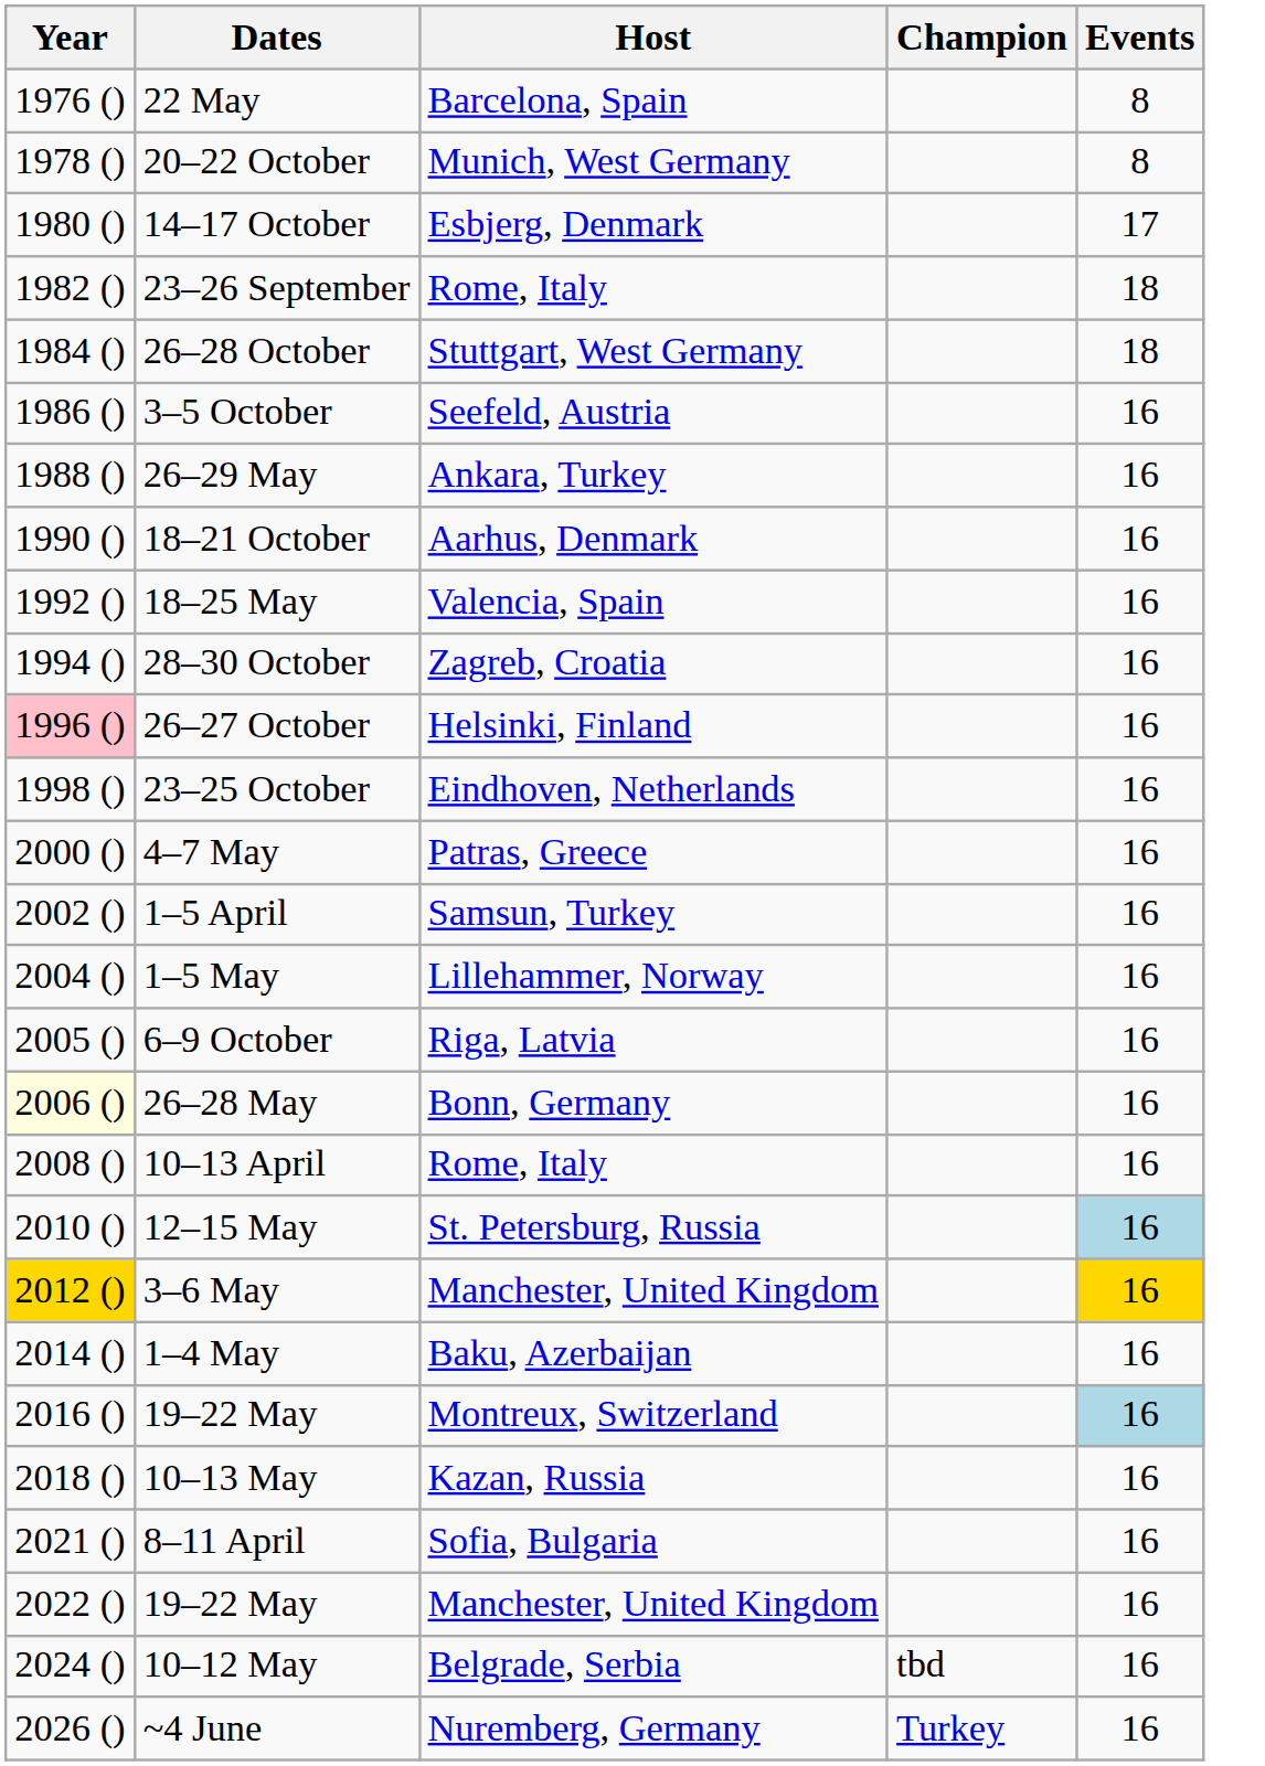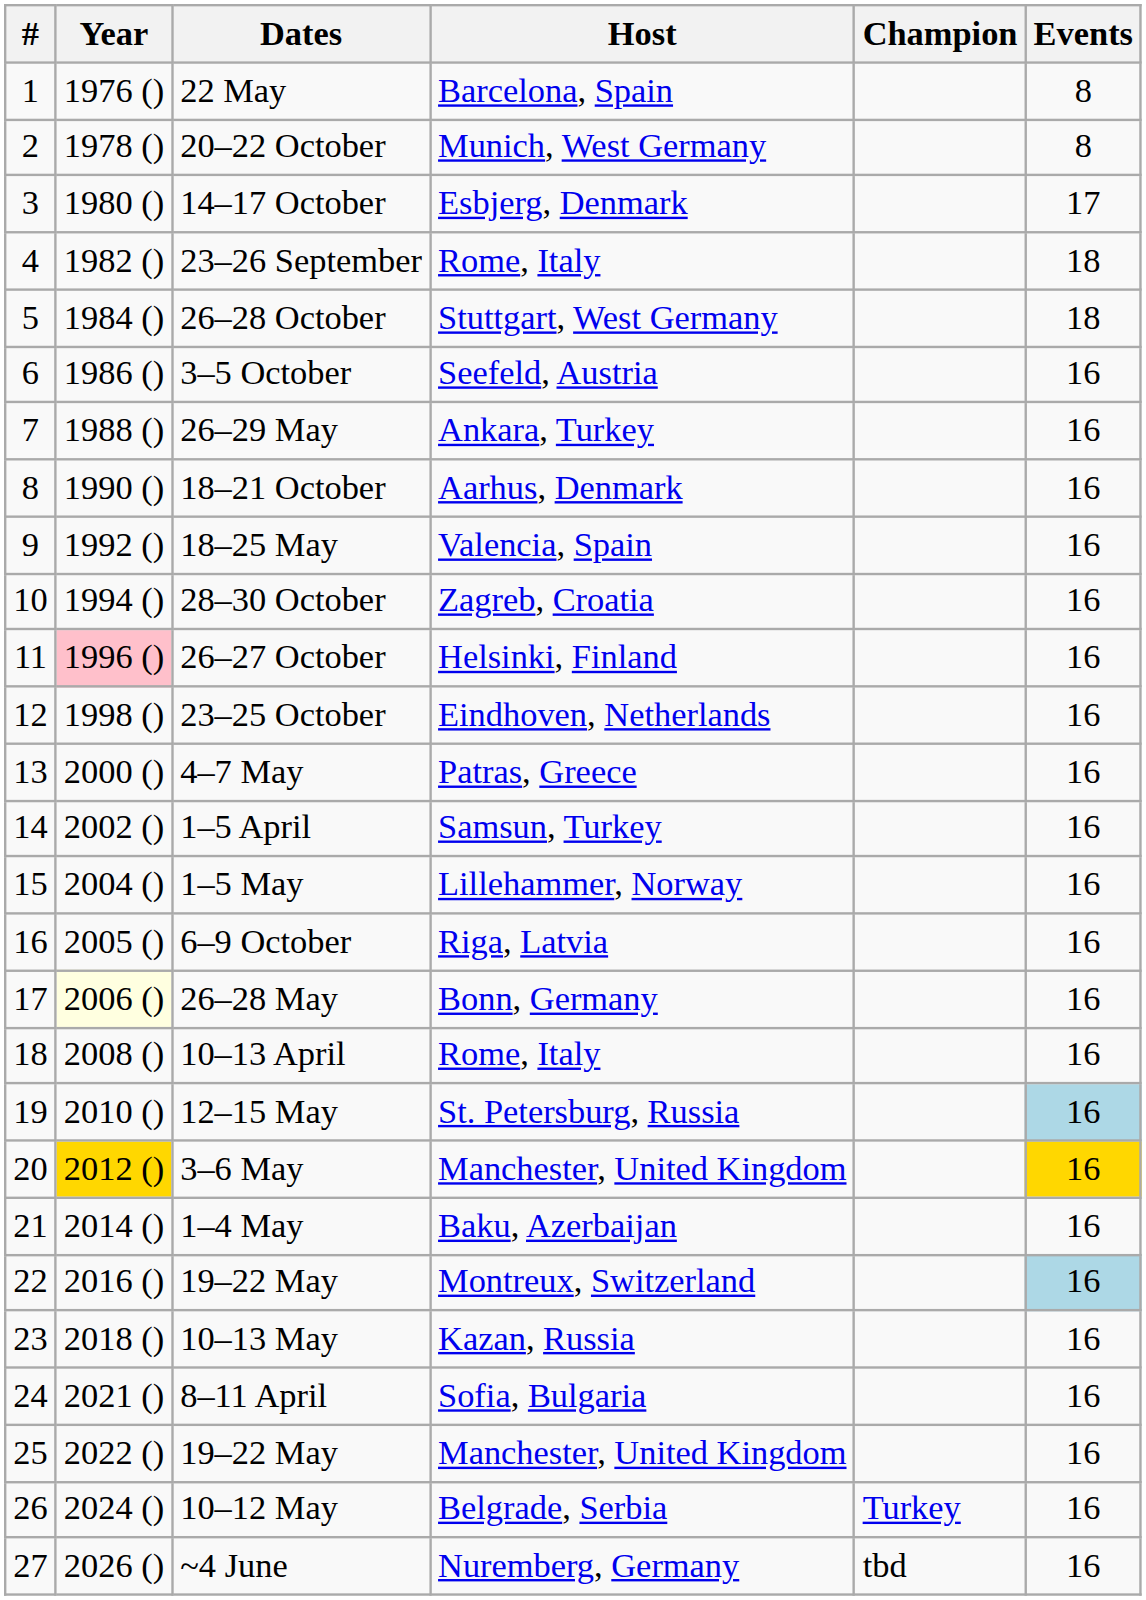 <table class="wikitable" style="font-size:90%">
 <tr>
+<th>#</th>
 <th>Year</th>
 <th>Dates</th>
 <th>Host</th>
 <th>Champion</th>
 <th>Events</th>
 </tr>
 <tr>
+<td align=center>1</td>
 <td>1976 ()</td>
 <td>22 May</td>
 <td> <a href='#'>Barcelona</a>, <a href='#'>Spain</a></td>
 <td></td>
 <td align=center>8</td>
 </tr>
 <tr>
+<td align=center>2</td>
 <td>1978 ()</td>
 <td>20–22 October</td>
 <td> <a href='#'>Munich</a>, <a href='#'>West Germany</a></td>
 <td></td>
 <td align=center>8</td>
 </tr>
 <tr>
+<td align=center>3</td>
 <td>1980 ()</td>
 <td>14–17 October</td>
 <td> <a href='#'>Esbjerg</a>, <a href='#'>Denmark</a></td>
 <td></td>
 <td align=center>17</td>
 </tr>
 <tr>
+<td align=center>4</td>
 <td>1982 ()</td>
 <td>23–26 September</td>
 <td> <a href='#'>Rome</a>, <a href='#'>Italy</a></td>
 <td></td>
 <td align=center>18</td>
 </tr>
 <tr>
+<td align=center>5</td>
 <td>1984 ()</td>
 <td>26–28 October</td>
 <td> <a href='#'>Stuttgart</a>, <a href='#'>West Germany</a></td>
 <td></td>
 <td align=center>18</td>
 </tr>
 <tr>
+<td align=center>6</td>
 <td>1986 ()</td>
 <td>3–5 October</td>
 <td> <a href='#'>Seefeld</a>, <a href='#'>Austria</a></td>
 <td></td>
 <td align=center>16</td>
 </tr>
 <tr>
+<td align=center>7</td>
 <td>1988 ()</td>
 <td>26–29 May</td>
 <td> <a href='#'>Ankara</a>, <a href='#'>Turkey</a></td>
 <td></td>
 <td align=center>16</td>
 </tr>
 <tr>
+<td align=center>8</td>
 <td>1990 ()</td>
 <td>18–21 October</td>
 <td> <a href='#'>Aarhus</a>, <a href='#'>Denmark</a></td>
 <td></td>
 <td align=center>16</td>
 </tr>
 <tr>
+<td align=center>9</td>
 <td>1992 ()</td>
 <td>18–25 May</td>
 <td> <a href='#'>Valencia</a>, <a href='#'>Spain</a></td>
 <td></td>
 <td align=center>16</td>
 </tr>
 <tr>
+<td align=center>10</td>
 <td>1994 ()</td>
 <td>28–30 October</td>
 <td> <a href='#'>Zagreb</a>, <a href='#'>Croatia</a></td>
 <td></td>
 <td align=center>16</td>
 </tr>
 <tr>
+<td align=center>11</td>
 <td style="background: pink;">1996 ()</td>
 <td>26–27 October</td>
 <td> <a href='#'>Helsinki</a>, <a href='#'>Finland</a></td>
 <td></td>
 <td align=center>16</td>
 </tr>
 <tr>
+<td align=center>12</td>
 <td>1998 ()</td>
 <td>23–25 October</td>
 <td> <a href='#'>Eindhoven</a>, <a href='#'>Netherlands</a></td>
 <td></td>
 <td align=center>16</td>
 </tr>
 <tr>
+<td align=center>13</td>
 <td>2000 ()</td>
 <td>4–7 May</td>
 <td> <a href='#'>Patras</a>, <a href='#'>Greece</a></td>
 <td></td>
 <td align=center>16</td>
 </tr>
 <tr>
+<td align=center>14</td>
 <td>2002 ()</td>
 <td>1–5 April</td>
 <td> <a href='#'>Samsun</a>, <a href='#'>Turkey</a></td>
 <td></td>
 <td align=center>16</td>
 </tr>
 <tr>
+<td align=center>15</td>
 <td>2004 ()</td>
 <td>1–5 May</td>
 <td> <a href='#'>Lillehammer</a>, <a href='#'>Norway</a></td>
 <td></td>
 <td align=center>16</td>
 </tr>
 <tr>
+<td align=center>16</td>
 <td>2005 ()</td>
 <td>6–9 October</td>
 <td> <a href='#'>Riga</a>, <a href='#'>Latvia</a></td>
 <td></td>
 <td align=center>16</td>
 </tr>
 <tr>
+<td align=center>17</td>
 <td style="background: lightyellow;">2006 ()</td>
 <td>26–28 May</td>
 <td> <a href='#'>Bonn</a>, <a href='#'>Germany</a></td>
 <td></td>
 <td align=center>16</td>
 </tr>
 <tr>
+<td align=center>18</td>
 <td>2008 ()</td>
 <td>10–13 April</td>
 <td> <a href='#'>Rome</a>, <a href='#'>Italy</a></td>
 <td></td>
 <td align=center>16</td>
 </tr>
 <tr>
+<td align=center>19</td>
 <td>2010 ()</td>
 <td>12–15 May</td>
 <td> <a href='#'>St. Petersburg</a>, <a href='#'>Russia</a></td>
 <td></td>
 <td align=center style="background: lightblue;">16</td>
 </tr>
 <tr>
+<td align=center>20</td>
 <td style="background: gold;">2012 ()</td>
 <td>3–6 May</td>
 <td> <a href='#'>Manchester</a>, <a href='#'>United Kingdom</a></td>
 <td></td>
 <td align=center style="background: gold;">16</td>
 </tr>
 <tr>
+<td align=center>21</td>
 <td>2014 ()</td>
 <td>1–4 May</td>
 <td> <a href='#'>Baku</a>, <a href='#'>Azerbaijan</a></td>
 <td></td>
 <td align=center>16</td>
 </tr>
 <tr>
+<td align=center>22</td>
 <td>2016 ()</td>
 <td>19–22 May</td>
 <td> <a href='#'>Montreux</a>, <a href='#'>Switzerland</a></td>
 <td></td>
 <td align=center style="background: lightblue;">16</td>
 </tr>
 <tr>
+<td align=center>23</td>
 <td>2018 ()</td>
 <td>10–13 May</td>
 <td> <a href='#'>Kazan</a>, <a href='#'>Russia</a></td>
 <td></td>
 <td align=center>16</td>
 </tr>
 <tr>
+<td align=center>24</td>
 <td>2021 ()</td>
 <td>8–11 April</td>
 <td> <a href='#'>Sofia</a>, <a href='#'>Bulgaria</a></td>
 <td></td>
 <td align=center>16</td>
 </tr>
 <tr>
+<td align=center>25</td>
 <td>2022 ()</td>
 <td>19–22 May</td>
 <td> <a href='#'>Manchester</a>, <a href='#'>United Kingdom</a></td>
 <td></td>
 <td align=center>16</td>
 </tr>
 <tr>
+<td align=center>26</td>
 <td>2024 ()</td>
 <td>10–12 May</td>
 <td> <a href='#'>Belgrade</a>, <a href='#'>Serbia</a></td>
+<td> <a href='#'>Turkey</a></td>
+<td align="center">16</td>
+</tr>
+<tr>
+<td>27</td>
+<td>2026 ()</td>
+<td>~4 June</td>
+<td> <a href='#'>Nuremberg</a>, <a href='#'>Germany</a></td>
 <td>tbd</td>
 <td align="center">16</td>
 </tr>
-<tr>
-<td>2026 ()</td>
-<td>~4 June</td>
-<td> <a href='#'>Nuremberg</a>, <a href='#'>Germany</a></td>
-<td> <a href='#'>Turkey</a></td>
-<td align="center">16</td>
-</tr>
 </table>
